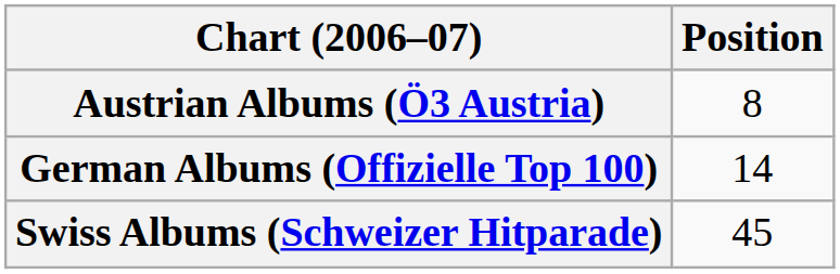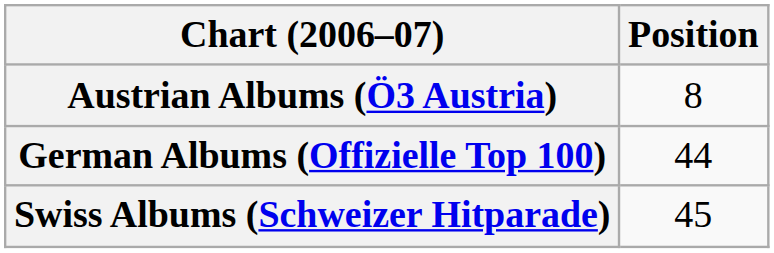 <table class="wikitable plainrowheaders" style="text-align:center">
 <tr>
 <th scope="col">Chart (2006–07)</th>
 <th scope="col">Position</th>
 </tr>
 <tr>
 <th scope="row">Austrian Albums (<a href='#'>Ö3 Austria</a>)</th>
 <td>8</td>
 </tr>
 <tr>
 <th scope="row">German Albums (<a href='#'>Offizielle Top 100</a>)</th>
-<td>14</td>
+<td>44</td>
 </tr>
 <tr>
 <th scope="row">Swiss Albums (<a href='#'>Schweizer Hitparade</a>)</th>
 <td>45</td>
 </tr>
 </table>
